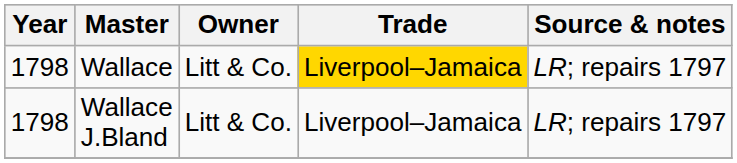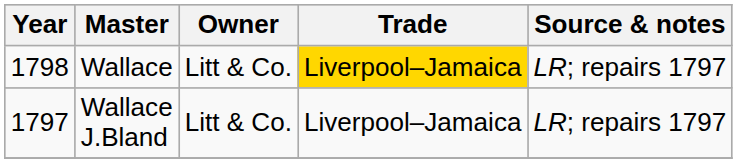 <table class=" wikitable">
 <tr>
 <th>Year</th>
 <th>Master</th>
 <th>Owner</th>
 <th>Trade</th>
 <th>Source & notes</th>
 </tr>
 <tr>
 <td>1798</td>
 <td>Wallace</td>
 <td>Litt & Co.</td>
 <td style="background: gold;">Liverpool–Jamaica</td>
 <td><em>LR</em>; repairs 1797</td>
 </tr>
 <tr>
-<td>1798</td>
+<td>1797</td>
 <td>Wallace<br>J.Bland</td>
 <td>Litt & Co.</td>
 <td>Liverpool–Jamaica</td>
 <td><em>LR</em>; repairs 1797</td>
 </tr>
 <tr>
 </tr>
 </table>
